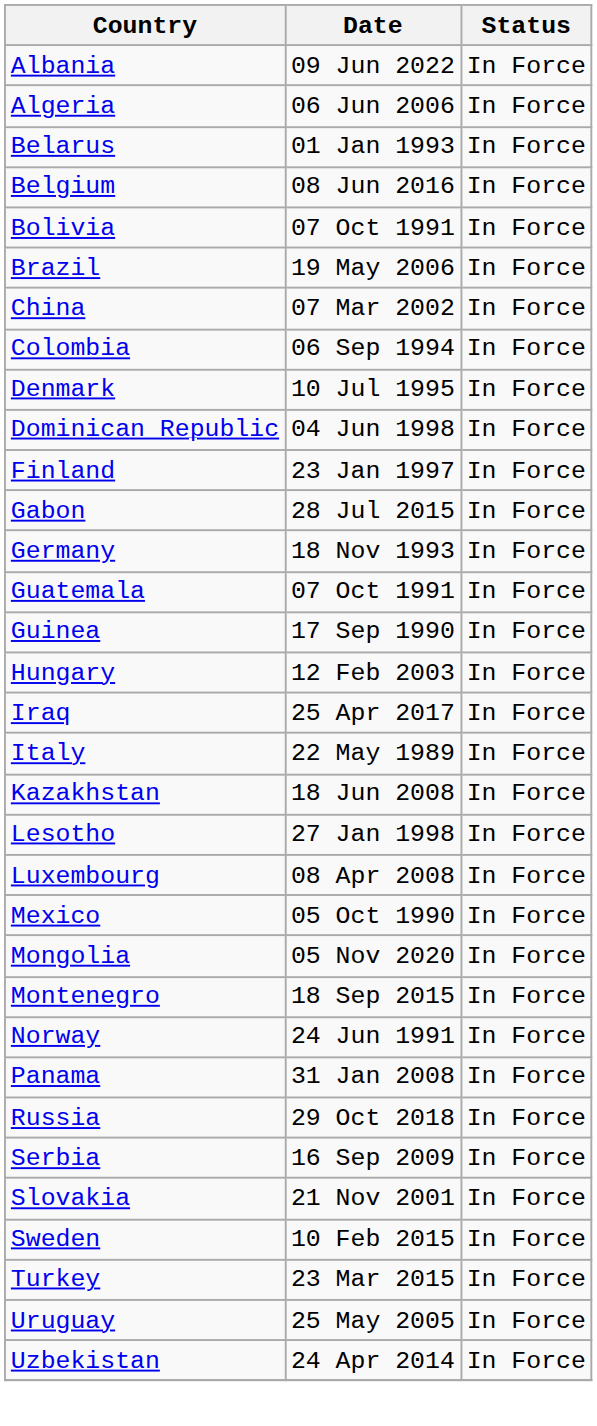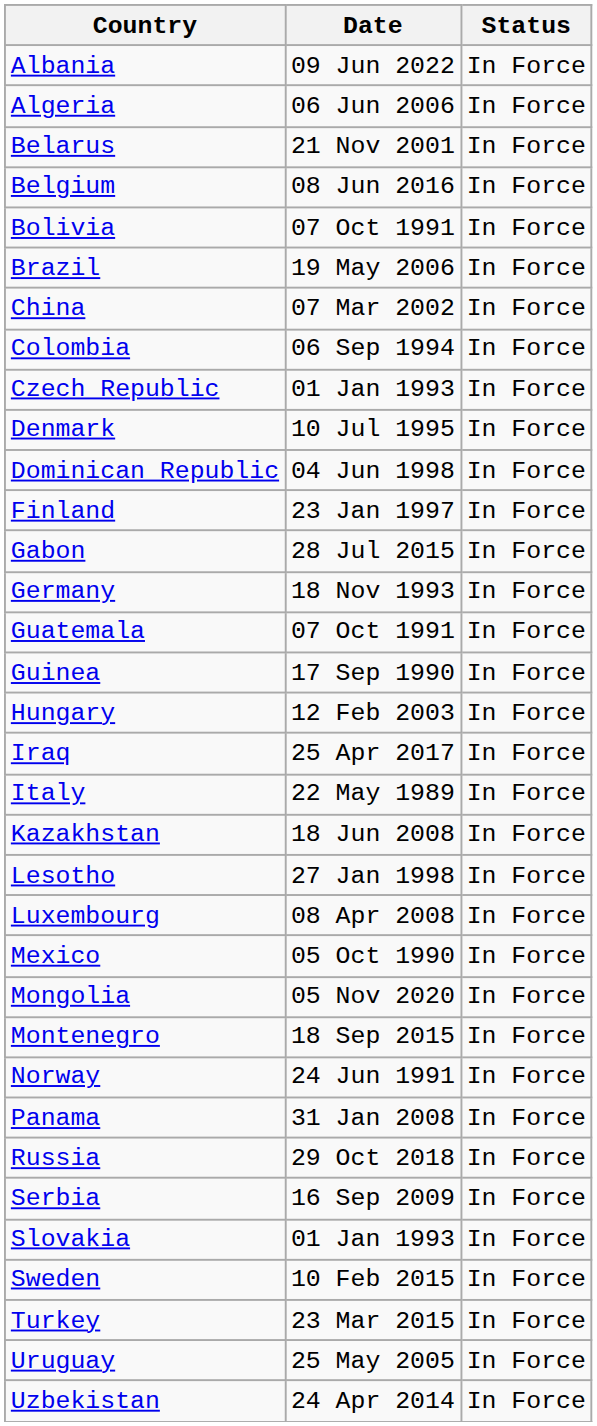 <table class="wikitable">
 <tr>
 <th>Country</th>
 <th>Date</th>
 <th>Status</th>
 </tr>
 <tr>
 <td><a href='#'>Albania</a></td>
 <td>09 Jun 2022</td>
 <td>In Force</td>
 </tr>
 <tr>
 <td><a href='#'>Algeria</a></td>
 <td>06 Jun 2006</td>
 <td>In Force</td>
 </tr>
 <tr>
 <td><a href='#'>Belarus</a></td>
-<td>01 Jan 1993</td>
+<td>21 Nov 2001</td>
 <td>In Force</td>
 </tr>
 <tr>
 <td><a href='#'>Belgium</a></td>
 <td>08 Jun 2016</td>
 <td>In Force</td>
 </tr>
 <tr>
 <td><a href='#'>Bolivia</a></td>
 <td>07 Oct 1991</td>
 <td>In Force</td>
 </tr>
 <tr>
 <td><a href='#'>Brazil</a></td>
 <td>19 May 2006</td>
 <td>In Force</td>
 </tr>
 <tr>
 <td><a href='#'>China</a></td>
 <td>07 Mar 2002</td>
 <td>In Force</td>
 </tr>
 <tr>
 <td><a href='#'>Colombia</a></td>
 <td>06 Sep 1994</td>
+<td>In Force</td>
+</tr>
+<tr>
+<td><a href='#'>Czech Republic</a></td>
+<td>01 Jan 1993</td>
 <td>In Force</td>
 </tr>
 <tr>
 <td><a href='#'>Denmark</a></td>
 <td>10 Jul 1995</td>
 <td>In Force</td>
 </tr>
 <tr>
 <td><a href='#'>Dominican Republic</a></td>
 <td>04 Jun 1998</td>
 <td>In Force</td>
 </tr>
 <tr>
 <td><a href='#'>Finland</a></td>
 <td>23 Jan 1997</td>
 <td>In Force</td>
 </tr>
 <tr>
 <td><a href='#'>Gabon</a></td>
 <td>28 Jul 2015</td>
 <td>In Force</td>
 </tr>
 <tr>
 <td><a href='#'>Germany</a></td>
 <td>18 Nov 1993</td>
 <td>In Force</td>
 </tr>
 <tr>
 <td><a href='#'>Guatemala</a></td>
 <td>07 Oct 1991</td>
 <td>In Force</td>
 </tr>
 <tr>
 <td><a href='#'>Guinea</a></td>
 <td>17 Sep 1990</td>
 <td>In Force</td>
 </tr>
 <tr>
 <td><a href='#'>Hungary</a></td>
 <td>12 Feb 2003</td>
 <td>In Force</td>
 </tr>
 <tr>
 <td><a href='#'>Iraq</a></td>
 <td>25 Apr 2017</td>
 <td>In Force</td>
 </tr>
 <tr>
 <td><a href='#'>Italy</a></td>
 <td>22 May 1989</td>
 <td>In Force</td>
 </tr>
 <tr>
 <td><a href='#'>Kazakhstan</a></td>
 <td>18 Jun 2008</td>
 <td>In Force</td>
 </tr>
 <tr>
 <td><a href='#'>Lesotho</a></td>
 <td>27 Jan 1998</td>
 <td>In Force</td>
 </tr>
 <tr>
 <td><a href='#'>Luxembourg</a></td>
 <td>08 Apr 2008</td>
 <td>In Force</td>
 </tr>
 <tr>
 <td><a href='#'>Mexico</a></td>
 <td>05 Oct 1990</td>
 <td>In Force</td>
 </tr>
 <tr>
 <td><a href='#'>Mongolia</a></td>
 <td>05 Nov 2020</td>
 <td>In Force</td>
 </tr>
 <tr>
 <td><a href='#'>Montenegro</a></td>
 <td>18 Sep 2015</td>
 <td>In Force</td>
 </tr>
 <tr>
 <td><a href='#'>Norway</a></td>
 <td>24 Jun 1991</td>
 <td>In Force</td>
 </tr>
 <tr>
 <td><a href='#'>Panama</a></td>
 <td>31 Jan 2008</td>
 <td>In Force</td>
 </tr>
 <tr>
 <td><a href='#'>Russia</a></td>
 <td>29 Oct 2018</td>
 <td>In Force</td>
 </tr>
 <tr>
 <td><a href='#'>Serbia</a></td>
 <td>16 Sep 2009</td>
 <td>In Force</td>
 </tr>
 <tr>
 <td><a href='#'>Slovakia</a></td>
-<td>21 Nov 2001</td>
+<td>01 Jan 1993</td>
 <td>In Force</td>
 </tr>
 <tr>
 <td><a href='#'>Sweden</a></td>
 <td>10 Feb 2015</td>
 <td>In Force</td>
 </tr>
 <tr>
 <td><a href='#'>Turkey</a></td>
 <td>23 Mar 2015</td>
 <td>In Force</td>
 </tr>
 <tr>
 <td><a href='#'>Uruguay</a></td>
 <td>25 May 2005</td>
 <td>In Force</td>
 </tr>
 <tr>
 <td><a href='#'>Uzbekistan</a></td>
 <td>24 Apr 2014</td>
 <td>In Force</td>
 </tr>
 <tr>
 </tr>
 </table>
